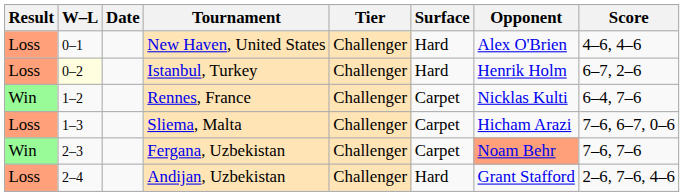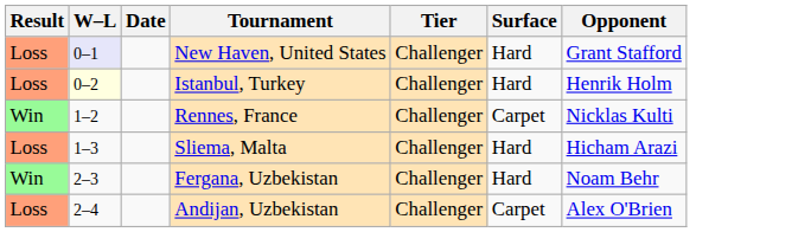 <table class="sortable wikitable">
 <tr>
 <th>Result</th>
 <th class="unsortable">W–L</th>
 <th>Date</th>
 <th>Tournament</th>
 <th>Tier</th>
 <th>Surface</th>
 <th>Opponent</th>
-<th class="unsortable">Score</th>
 </tr>
 <tr>
 <td style="background:#ffa07a;">Loss</td>
-<td><small>0–1</small></td>
+<td style="background: lavender;"><small>0–1</small></td>
 <td></td>
 <td style="background:moccasin;"><a href='#'>New Haven</a>, United States</td>
 <td style="background:moccasin;">Challenger</td>
 <td>Hard</td>
-<td> <a href='#'>Alex O'Brien</a></td>
-<td>4–6, 4–6</td>
+<td> <a href='#'>Grant Stafford</a></td>
 </tr>
 <tr>
 <td style="background:#ffa07a;">Loss</td>
 <td style="background: lightyellow;"><small>0–2</small></td>
 <td></td>
 <td style="background:moccasin;"><a href='#'>Istanbul</a>, Turkey</td>
 <td style="background:moccasin;">Challenger</td>
 <td>Hard</td>
 <td> <a href='#'>Henrik Holm</a></td>
-<td>6–7, 2–6</td>
 </tr>
 <tr>
 <td style="background:#98fb98;">Win</td>
 <td><small>1–2</small></td>
 <td></td>
 <td style="background:moccasin;"><a href='#'>Rennes</a>, France</td>
 <td style="background:moccasin;">Challenger</td>
 <td>Carpet</td>
 <td> <a href='#'>Nicklas Kulti</a></td>
-<td>6–4, 7–6</td>
 </tr>
 <tr>
 <td style="background:#ffa07a;">Loss</td>
 <td><small>1–3</small></td>
 <td></td>
 <td style="background:moccasin;"><a href='#'>Sliema</a>, Malta</td>
 <td style="background:moccasin;">Challenger</td>
-<td>Carpet</td>
+<td>Hard</td>
 <td> <a href='#'>Hicham Arazi</a></td>
-<td>7–6, 6–7, 0–6</td>
 </tr>
 <tr>
 <td style="background:#98fb98;">Win</td>
 <td><small>2–3</small></td>
 <td></td>
 <td style="background:moccasin;"><a href='#'>Fergana</a>, Uzbekistan</td>
 <td style="background:moccasin;">Challenger</td>
-<td>Carpet</td>
-<td style="background: lightsalmon;"> <a href='#'>Noam Behr</a></td>
-<td>7–6, 7–6</td>
+<td>Hard</td>
+<td> <a href='#'>Noam Behr</a></td>
 </tr>
 <tr>
 <td style="background:#ffa07a;">Loss</td>
 <td><small>2–4</small></td>
 <td></td>
 <td style="background:moccasin;"><a href='#'>Andijan</a>, Uzbekistan</td>
 <td style="background:moccasin;">Challenger</td>
-<td>Hard</td>
-<td> <a href='#'>Grant Stafford</a></td>
-<td>2–6, 7–6, 4–6</td>
+<td>Carpet</td>
+<td> <a href='#'>Alex O'Brien</a></td>
 </tr>
 </table>
